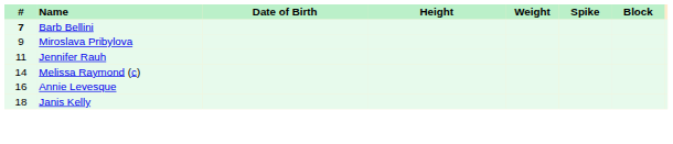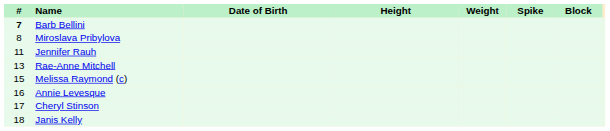 <table border=0 cellpadding=2 cellspacing=0  |- bgcolor=#FFECCE style="text-align:center; font-size:90%;" width=100%>
 <tr bgcolor=#BBF0C9>
 <th width=5%>#</th>
 <th width=25% align=left>Name</th>
 <th width=25%>Date of Birth</th>
 <th width=21%>Height</th>
 <th width=8%>Weight</th>
 <th width=8%>Spike</th>
 <th width=8%>Block</th>
 </tr>
 <tr bgcolor=#E7FAEC>
 <td><strong>7</strong></td>
 <td align=left><a href='#'>Barb Bellini</a></td>
 <td></td>
 <td></td>
 <td></td>
 <td></td>
 <td></td>
 <td></td>
 </tr>
 <tr bgcolor=#E7FAEC>
-<td>9</td>
+<td>8</td>
 <td align=left><a href='#'>Miroslava Pribylova</a></td>
 <td></td>
 <td></td>
 <td></td>
 <td></td>
 <td></td>
 <td></td>
 </tr>
 <tr bgcolor=#E7FAEC>
 <td>11</td>
 <td align=left><a href='#'>Jennifer Rauh</a></td>
 <td></td>
 <td></td>
 <td></td>
 <td></td>
 <td></td>
 <td></td>
 </tr>
 <tr bgcolor=#E7FAEC>
-<td>14</td>
+<td>13</td>
+<td align=left><a href='#'>Rae-Anne Mitchell</a></td>
+<td></td>
+<td></td>
+<td></td>
+<td></td>
+<td></td>
+<td></td>
+</tr>
+<tr bgcolor=#E7FAEC>
+<td>15</td>
 <td align=left><a href='#'>Melissa Raymond</a> (<a href='#'>c</a>)</td>
 <td></td>
 <td></td>
 <td></td>
 <td></td>
 <td></td>
 <td></td>
 </tr>
 <tr bgcolor=#E7FAEC>
 <td>16</td>
 <td align=left><a href='#'>Annie Levesque</a></td>
 <td></td>
 <td></td>
 <td></td>
 <td></td>
 <td></td>
 <td></td>
 </tr>
 <tr bgcolor=#E7FAEC>
+<td>17</td>
+<td align=left><a href='#'>Cheryl Stinson</a></td>
+<td></td>
+<td></td>
+<td></td>
+<td></td>
+<td></td>
+<td></td>
+</tr>
+<tr bgcolor=#E7FAEC>
 <td>18</td>
 <td align=left><a href='#'>Janis Kelly</a></td>
 <td></td>
 <td></td>
 <td></td>
 <td></td>
 <td></td>
 <td></td>
 </tr>
 </table>
